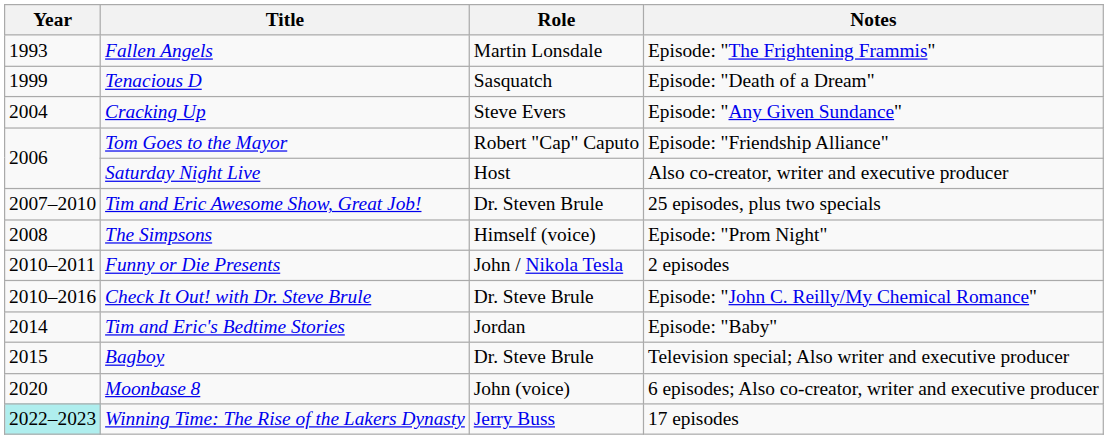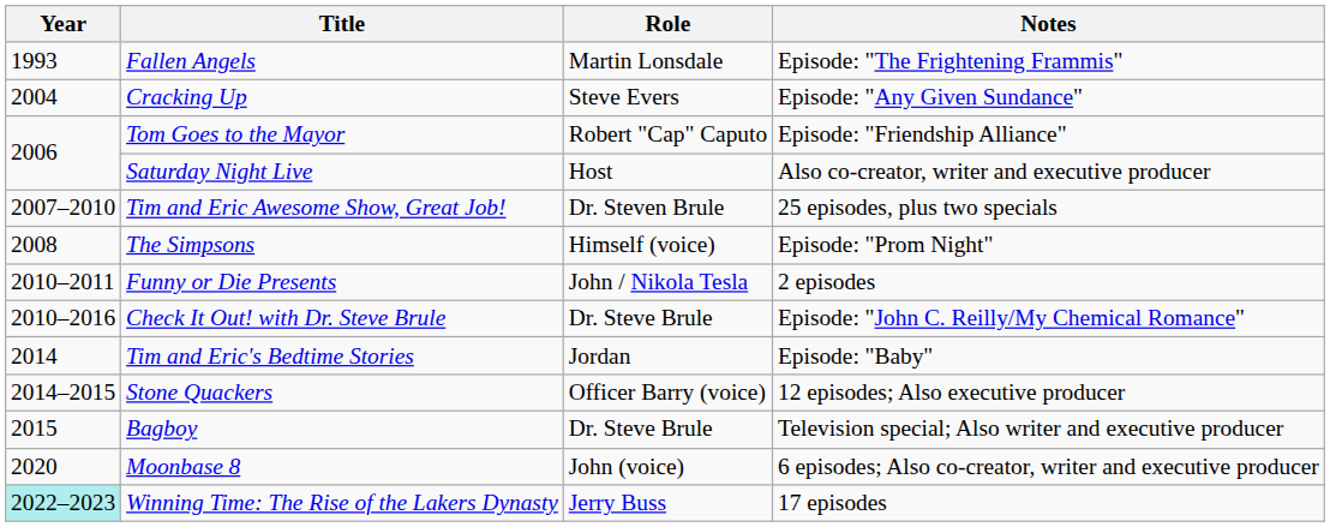 <table class="wikitable sortable">
 <tr>
 <th>Year</th>
 <th>Title</th>
 <th>Role</th>
 <th>Notes</th>
 </tr>
 <tr>
 <td>1993</td>
 <td><em><a href='#'>Fallen Angels</a></em></td>
 <td>Martin Lonsdale</td>
 <td>Episode: "<a href='#'>The Frightening Frammis</a>"</td>
-</tr>
-<tr>
-<td>1999</td>
-<td><em><a href='#'>Tenacious D</a></em></td>
-<td>Sasquatch</td>
-<td>Episode: "Death of a Dream"</td>
 </tr>
 <tr>
 <td>2004</td>
 <td><em><a href='#'>Cracking Up</a></em></td>
 <td>Steve Evers</td>
 <td>Episode: "<a href='#'>Any Given Sundance</a>"</td>
 </tr>
 <tr>
 <td rowspan=2>2006</td>
 <td><em><a href='#'>Tom Goes to the Mayor</a></em></td>
 <td>Robert "Cap" Caputo</td>
 <td>Episode: "Friendship Alliance"</td>
 </tr>
 <tr>
 <td><em><a href='#'>Saturday Night Live</a></em></td>
 <td>Host</td>
 <td>Also co-creator, writer and executive producer</td>
 </tr>
 <tr>
 <td>2007–2010</td>
 <td><em><a href='#'>Tim and Eric Awesome Show, Great Job!</a></em></td>
 <td>Dr. Steven Brule</td>
 <td>25 episodes, plus two specials</td>
 </tr>
 <tr>
 <td>2008</td>
 <td><em><a href='#'>The Simpsons</a></em></td>
 <td>Himself (voice)</td>
 <td>Episode: "Prom Night"</td>
 </tr>
 <tr>
 <td>2010–2011</td>
 <td><em><a href='#'>Funny or Die Presents</a></em></td>
 <td>John / <a href='#'>Nikola Tesla</a></td>
 <td>2 episodes</td>
 </tr>
 <tr>
 <td>2010–2016</td>
 <td><em><a href='#'>Check It Out! with Dr. Steve Brule</a></em></td>
 <td>Dr. Steve Brule</td>
 <td>Episode: "<a href='#'>John C. Reilly/My Chemical Romance</a>"</td>
 </tr>
 <tr>
 <td>2014</td>
 <td><em><a href='#'>Tim and Eric's Bedtime Stories</a></em></td>
 <td>Jordan</td>
 <td>Episode: "Baby"</td>
 </tr>
 <tr>
+<td>2014–2015</td>
+<td><em><a href='#'>Stone Quackers</a></em></td>
+<td>Officer Barry (voice)</td>
+<td>12 episodes; Also executive producer</td>
+</tr>
+<tr>
 <td>2015</td>
 <td><em><a href='#'>Bagboy</a></em></td>
 <td>Dr. Steve Brule</td>
 <td>Television special; Also writer and executive producer</td>
 </tr>
 <tr>
 <td>2020</td>
 <td><em><a href='#'>Moonbase 8</a></em></td>
 <td>John (voice)</td>
 <td>6 episodes; Also co-creator, writer and executive producer</td>
 </tr>
 <tr>
 <td style="background: paleturquoise;">2022–2023</td>
 <td><em><a href='#'>Winning Time: The Rise of the Lakers Dynasty</a></em></td>
 <td><a href='#'>Jerry Buss</a></td>
 <td>17 episodes</td>
 </tr>
 </table>
